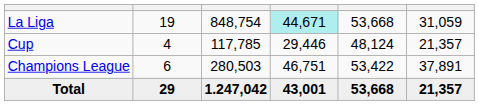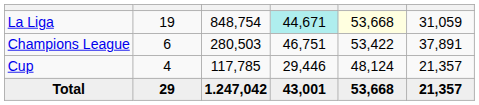 <table class="wikitable" style="text-align: center">
 <tr>
 <th></th>
 <th style="width:70px;"></th>
 <th style="width:70px;"></th>
 <th style="width:70px;"></th>
 <th style="width:70px;"></th>
 <th style="width:70px;"></th>
 </tr>
 <tr>
 <td align=left><a href='#'>La Liga</a></td>
 <td>19</td>
 <td>848,754</td>
 <td style="background: paleturquoise;">44,671</td>
-<td>53,668</td>
+<td style="background: lightyellow;">53,668</td>
 <td>31,059</td>
+</tr>
+<tr>
+<td align=left><a href='#'>Champions League</a></td>
+<td>6</td>
+<td>280,503</td>
+<td>46,751</td>
+<td>53,422</td>
+<td>37,891</td>
 </tr>
 <tr>
 <td align=left><a href='#'>Cup</a></td>
 <td>4</td>
 <td>117,785</td>
 <td>29,446</td>
 <td>48,124</td>
 <td>21,357</td>
-</tr>
-<tr>
-<td align=left><a href='#'>Champions League</a></td>
-<td>6</td>
-<td>280,503</td>
-<td>46,751</td>
-<td>53,422</td>
-<td>37,891</td>
 </tr>
 <tr bgcolor="#EFEFEF">
 <td><strong>Total</strong></td>
 <td><strong>29</strong></td>
 <td><strong>1.247,042</strong></td>
 <td><strong>43,001</strong></td>
 <td><strong>53,668</strong></td>
 <td><strong>21,357</strong></td>
 </tr>
 </table>
